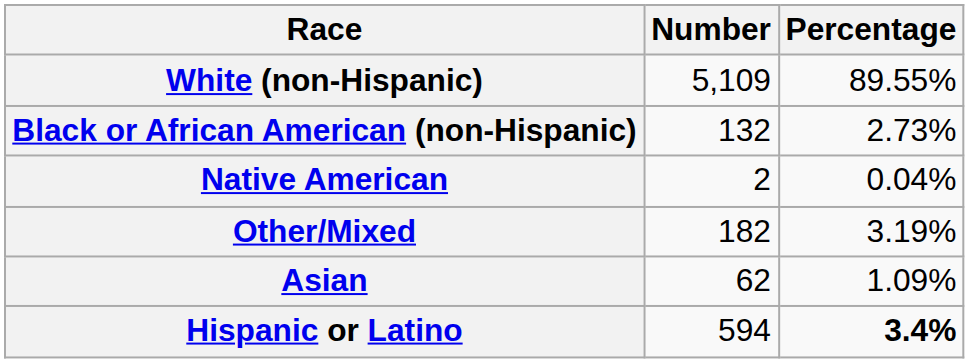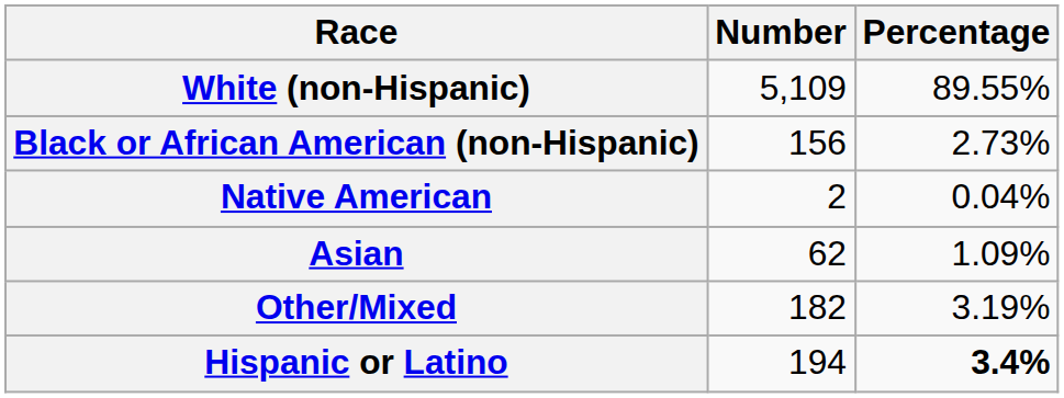 <table class="wikitable" style="text-align:right">
 <tr>
 <th scope="col">Race</th>
 <th scope="col">Number</th>
 <th scope="col">Percentage</th>
 </tr>
 <tr>
 <th scope="row"><a href='#'>White</a> (non-Hispanic)</th>
 <td>5,109</td>
 <td>89.55%</td>
 </tr>
 <tr>
 <th scope="row"><a href='#'>Black or African American</a> (non-Hispanic)</th>
-<td>132</td>
+<td>156</td>
 <td>2.73%</td>
 </tr>
 <tr>
 <th scope="row"><a href='#'>Native American</a></th>
 <td>2</td>
 <td>0.04%</td>
 </tr>
 <tr>
+<th scope="row"><a href='#'>Asian</a></th>
+<td>62</td>
+<td>1.09%</td>
+</tr>
+<tr>
 <th scope="row"><a href='#'>Other/Mixed</a></th>
 <td>182</td>
 <td>3.19%</td>
 </tr>
 <tr>
-<th scope="row"><a href='#'>Asian</a></th>
-<td>62</td>
-<td>1.09%</td>
-</tr>
-<tr>
 <th scope="row"><a href='#'>Hispanic</a> or <a href='#'>Latino</a></th>
-<td>594</td>
+<td>194</td>
 <td><strong>3.4%</strong></td>
 </tr>
 </table>
